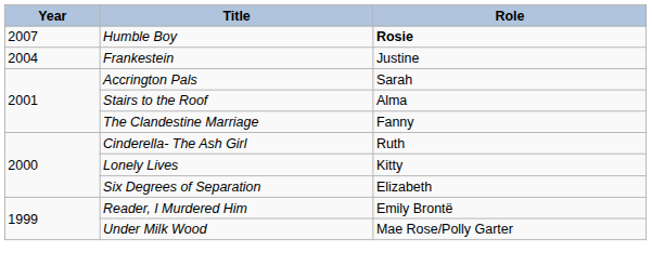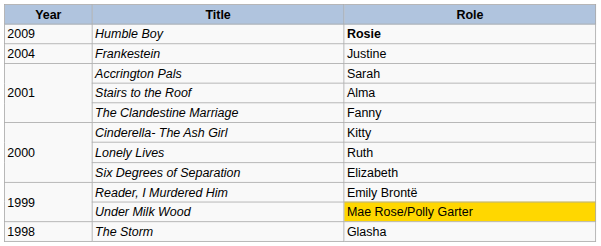 <table class="wikitable" style="font-size: 95%;">
 <tr>
 <th style="background:#B0C4DE;" width="100">Year</th>
 <th style="background:#B0C4DE;" width="300">Title</th>
 <th style="background:#B0C4DE;" width="300">Role</th>
 </tr>
 <tr>
-<td>2007</td>
+<td>2009</td>
 <td><em>Humble Boy</em></td>
 <td><strong>Rosie</strong></td>
 </tr>
 <tr>
 <td>2004</td>
 <td><em>Frankestein</em></td>
 <td>Justine</td>
 </tr>
 <tr>
 <td rowspan="3">2001</td>
 <td><em>Accrington Pals</em></td>
 <td>Sarah</td>
 </tr>
 <tr>
 <td><em>Stairs to the Roof</em></td>
 <td>Alma</td>
 </tr>
 <tr>
 <td><em>The Clandestine Marriage</em></td>
 <td>Fanny</td>
 </tr>
 <tr>
 <td rowspan="3">2000</td>
 <td><em>Cinderella- The Ash Girl</em></td>
-<td>Ruth</td>
+<td>Kitty</td>
 </tr>
 <tr>
 <td><em>Lonely Lives</em></td>
-<td>Kitty</td>
+<td>Ruth</td>
 </tr>
 <tr>
 <td><em>Six Degrees of Separation</em></td>
 <td>Elizabeth</td>
 </tr>
 <tr>
 <td rowspan="2">1999</td>
 <td><em>Reader, I Murdered Him</em></td>
 <td>Emily Brontë</td>
 </tr>
 <tr>
 <td><em>Under Milk Wood</em></td>
-<td>Mae Rose/Polly Garter</td>
+<td style="background: gold;">Mae Rose/Polly Garter</td>
+</tr>
+<tr>
+<td>1998</td>
+<td><em>The Storm</em></td>
+<td>Glasha</td>
 </tr>
 </table>
